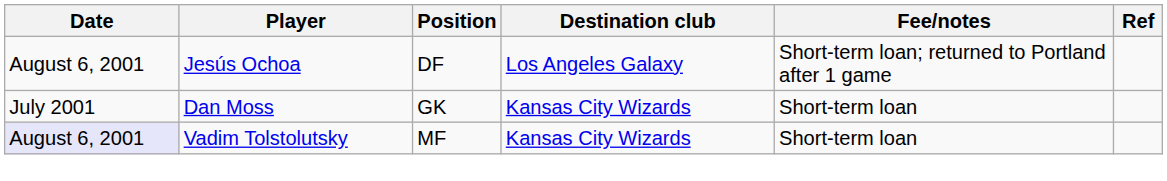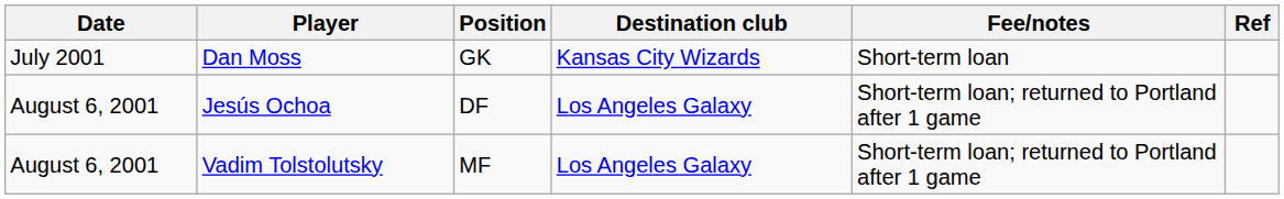 <table class="wikitable" style="font-size:95%;">
 <tr>
 <th width=125px>Date</th>
 <th width=170px>Player</th>
 <th width=50px>Position</th>
 <th width=200px>Destination club</th>
 <th width=250px>Fee/notes</th>
 <th width=30px>Ref</th>
 </tr>
 <tr>
+<td>July 2001</td>
+<td> <a href='#'>Dan Moss</a></td>
+<td>GK</td>
+<td> <a href='#'>Kansas City Wizards</a></td>
+<td>Short-term loan</td>
+<td></td>
+</tr>
+<tr>
 <td>August 6, 2001</td>
 <td> <a href='#'>Jesús Ochoa</a></td>
 <td>DF</td>
 <td> <a href='#'>Los Angeles Galaxy</a></td>
 <td>Short-term loan; returned to Portland after 1 game</td>
 <td></td>
 </tr>
 <tr>
-<td>July 2001</td>
-<td> <a href='#'>Dan Moss</a></td>
-<td>GK</td>
-<td> <a href='#'>Kansas City Wizards</a></td>
-<td>Short-term loan</td>
-<td></td>
-</tr>
-<tr>
-<td style="background: lavender;">August 6, 2001</td>
+<td>August 6, 2001</td>
 <td> <a href='#'>Vadim Tolstolutsky</a></td>
 <td>MF</td>
-<td> <a href='#'>Kansas City Wizards</a></td>
-<td>Short-term loan</td>
+<td> <a href='#'>Los Angeles Galaxy</a></td>
+<td>Short-term loan; returned to Portland after 1 game</td>
 <td></td>
 </tr>
 </table>
